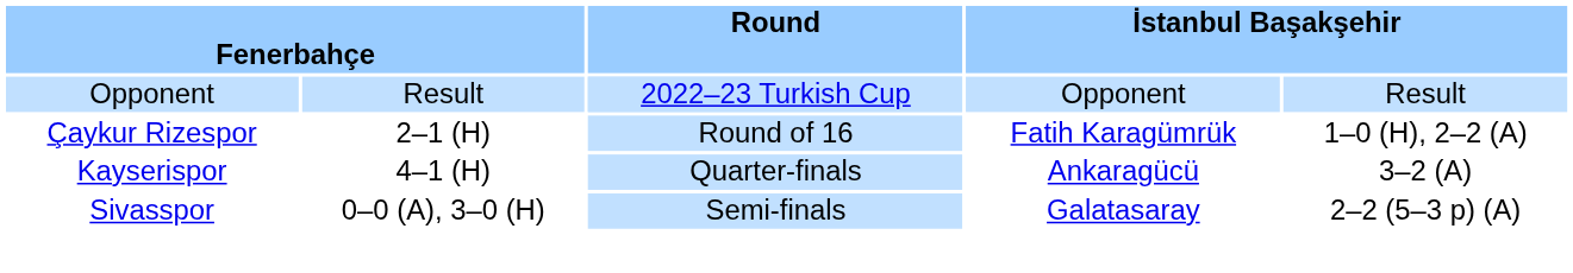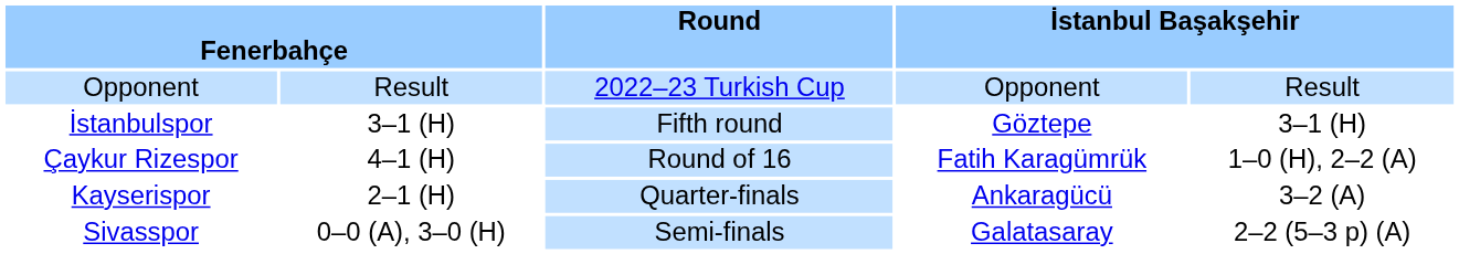 <table style="width:100%; text-align:center;">
 <tr style="vertical-align:top; background:#9cf;">
 <th colspan=2 style="width:1*"><br>Fenerbahçe</th>
 <th><strong>Round</strong></th>
 <th colspan=2 style="width:1*">İstanbul Başakşehir</th>
 </tr>
 <tr style="vertical-align:top; background:#c1e0ff;">
 <td>Opponent</td>
 <td>Result</td>
 <td style="background:#c1e0ff;"><a href='#'>2022–23 Turkish Cup</a></td>
 <td>Opponent</td>
 <td>Result</td>
 </tr>
 <tr>
+<td><a href='#'>İstanbulspor</a></td>
+<td>3–1 (H)</td>
+<td style="background:#c1e0ff;">Fifth round</td>
+<td><a href='#'>Göztepe</a></td>
+<td>3–1 (H)</td>
+</tr>
+<tr>
 <td><a href='#'>Çaykur Rizespor</a></td>
-<td>2–1 (H)</td>
+<td>4–1 (H)</td>
 <td style="background:#c1e0ff;">Round of 16</td>
 <td><a href='#'>Fatih Karagümrük</a></td>
 <td>1–0 (H), 2–2 (A)</td>
 </tr>
 <tr>
 <td><a href='#'>Kayserispor</a></td>
-<td>4–1 (H)</td>
+<td>2–1 (H)</td>
 <td style="background:#c1e0ff;">Quarter-finals</td>
 <td><a href='#'>Ankaragücü</a></td>
 <td>3–2 (A)</td>
 </tr>
 <tr>
 <td rowspan=2><a href='#'>Sivasspor</a></td>
 <td>0–0 (A), 3–0 (H)</td>
 <td style="background:#c1e0ff;" rowspan="2">Semi-finals</td>
 <td><a href='#'>Galatasaray</a></td>
 <td>2–2 (5–3 p) (A)</td>
 </tr>
 </table>
